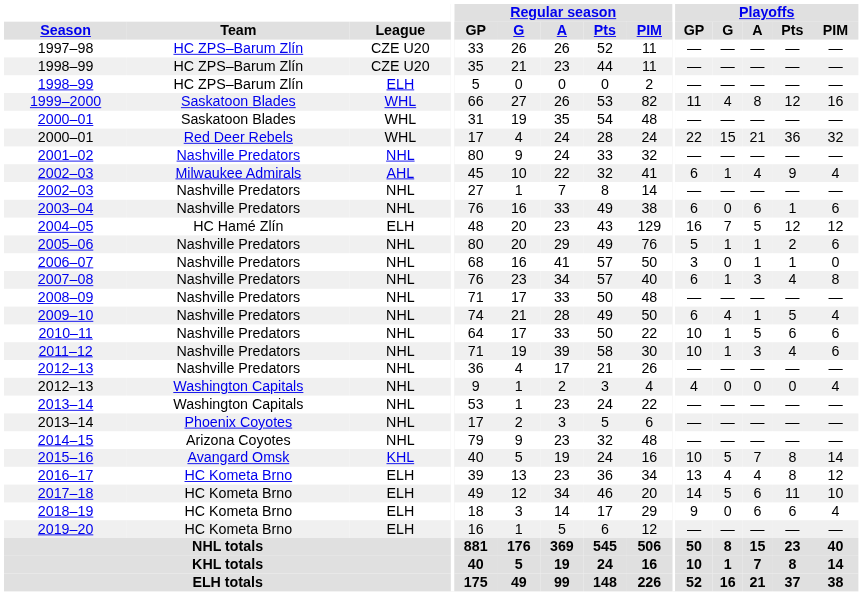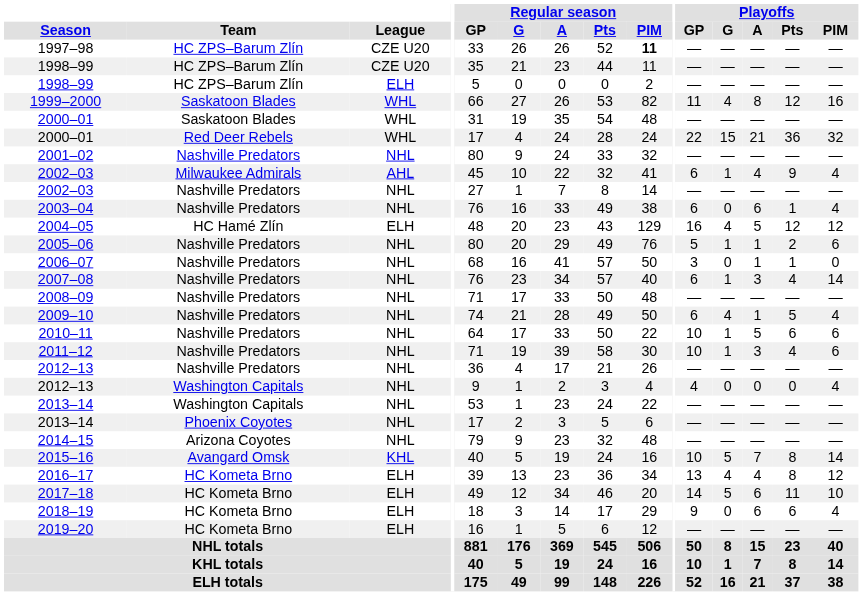 <table border="0" cellpadding="1" cellspacing="0" style="text-align:center; width:60em">
 <tr bgcolor="#e0e0e0">
 <th colspan="3" bgcolor="#ffffff"></th>
 <th rowspan="100" bgcolor="#ffffff"></th>
 <th colspan="5"><a href='#'>Regular season</a></th>
 <th rowspan="100" bgcolor="#ffffff"></th>
 <th colspan="5"><a href='#'>Playoffs</a></th>
 </tr>
 <tr bgcolor="#e0e0e0">
 <th><a href='#'>Season</a></th>
 <th>Team</th>
 <th>League</th>
 <th>GP</th>
 <th><a href='#'>G</a></th>
 <th><a href='#'>A</a></th>
 <th><a href='#'>Pts</a></th>
 <th><a href='#'>PIM</a></th>
 <th>GP</th>
 <th>G</th>
 <th>A</th>
 <th>Pts</th>
 <th>PIM</th>
 </tr>
 <tr>
 <td>1997–98</td>
 <td><a href='#'>HC ZPS–Barum Zlín</a></td>
 <td>CZE U20</td>
 <td>33</td>
 <td>26</td>
 <td>26</td>
 <td>52</td>
-<td>11</td>
+<td><strong>11</strong></td>
 <td>—</td>
 <td>—</td>
 <td>—</td>
 <td>—</td>
 <td>—</td>
 </tr>
 <tr bgcolor="#f0f0f0">
 <td>1998–99</td>
 <td>HC ZPS–Barum Zlín</td>
 <td>CZE U20</td>
 <td>35</td>
 <td>21</td>
 <td>23</td>
 <td>44</td>
 <td>11</td>
 <td>—</td>
 <td>—</td>
 <td>—</td>
 <td>—</td>
 <td>—</td>
 </tr>
 <tr>
 <td><a href='#'>1998–99</a></td>
 <td>HC ZPS–Barum Zlín</td>
 <td><a href='#'>ELH</a></td>
 <td>5</td>
 <td>0</td>
 <td>0</td>
 <td>0</td>
 <td>2</td>
 <td>—</td>
 <td>—</td>
 <td>—</td>
 <td>—</td>
 <td>—</td>
 </tr>
 <tr bgcolor="#f0f0f0">
 <td><a href='#'>1999–2000</a></td>
 <td><a href='#'>Saskatoon Blades</a></td>
 <td><a href='#'>WHL</a></td>
 <td>66</td>
 <td>27</td>
 <td>26</td>
 <td>53</td>
 <td>82</td>
 <td>11</td>
 <td>4</td>
 <td>8</td>
 <td>12</td>
 <td>16</td>
 </tr>
 <tr>
 <td><a href='#'>2000–01</a></td>
 <td>Saskatoon Blades</td>
 <td>WHL</td>
 <td>31</td>
 <td>19</td>
 <td>35</td>
 <td>54</td>
 <td>48</td>
 <td>—</td>
 <td>—</td>
 <td>—</td>
 <td>—</td>
 <td>—</td>
 </tr>
 <tr bgcolor="#f0f0f0">
 <td>2000–01</td>
 <td><a href='#'>Red Deer Rebels</a></td>
 <td>WHL</td>
 <td>17</td>
 <td>4</td>
 <td>24</td>
 <td>28</td>
 <td>24</td>
 <td>22</td>
 <td>15</td>
 <td>21</td>
 <td>36</td>
 <td>32</td>
 </tr>
 <tr>
 <td><a href='#'>2001–02</a></td>
 <td><a href='#'>Nashville Predators</a></td>
 <td><a href='#'>NHL</a></td>
 <td>80</td>
 <td>9</td>
 <td>24</td>
 <td>33</td>
 <td>32</td>
 <td>—</td>
 <td>—</td>
 <td>—</td>
 <td>—</td>
 <td>—</td>
 </tr>
 <tr bgcolor="#f0f0f0">
 <td><a href='#'>2002–03</a></td>
 <td><a href='#'>Milwaukee Admirals</a></td>
 <td><a href='#'>AHL</a></td>
 <td>45</td>
 <td>10</td>
 <td>22</td>
 <td>32</td>
 <td>41</td>
 <td>6</td>
 <td>1</td>
 <td>4</td>
 <td>9</td>
 <td>4</td>
 </tr>
 <tr>
 <td><a href='#'>2002–03</a></td>
 <td>Nashville Predators</td>
 <td>NHL</td>
 <td>27</td>
 <td>1</td>
 <td>7</td>
 <td>8</td>
 <td>14</td>
 <td>—</td>
 <td>—</td>
 <td>—</td>
 <td>—</td>
 <td>—</td>
 </tr>
 <tr bgcolor="#f0f0f0">
 <td><a href='#'>2003–04</a></td>
 <td>Nashville Predators</td>
 <td>NHL</td>
 <td>76</td>
 <td>16</td>
 <td>33</td>
 <td>49</td>
 <td>38</td>
 <td>6</td>
 <td>0</td>
 <td>6</td>
 <td>1</td>
-<td>6</td>
+<td>4</td>
 </tr>
 <tr>
 <td><a href='#'>2004–05</a></td>
 <td>HC Hamé Zlín</td>
 <td>ELH</td>
 <td>48</td>
 <td>20</td>
 <td>23</td>
 <td>43</td>
 <td>129</td>
 <td>16</td>
-<td>7</td>
+<td>4</td>
 <td>5</td>
 <td>12</td>
 <td>12</td>
 </tr>
 <tr bgcolor="#f0f0f0">
 <td><a href='#'>2005–06</a></td>
 <td>Nashville Predators</td>
 <td>NHL</td>
 <td>80</td>
 <td>20</td>
 <td>29</td>
 <td>49</td>
 <td>76</td>
 <td>5</td>
 <td>1</td>
 <td>1</td>
 <td>2</td>
 <td>6</td>
 </tr>
 <tr>
 <td><a href='#'>2006–07</a></td>
 <td>Nashville Predators</td>
 <td>NHL</td>
 <td>68</td>
 <td>16</td>
 <td>41</td>
 <td>57</td>
 <td>50</td>
 <td>3</td>
 <td>0</td>
 <td>1</td>
 <td>1</td>
 <td>0</td>
 </tr>
 <tr bgcolor="#f0f0f0">
 <td><a href='#'>2007–08</a></td>
 <td>Nashville Predators</td>
 <td>NHL</td>
 <td>76</td>
 <td>23</td>
 <td>34</td>
 <td>57</td>
 <td>40</td>
 <td>6</td>
 <td>1</td>
 <td>3</td>
 <td>4</td>
-<td>8</td>
+<td>14</td>
 </tr>
 <tr>
 <td><a href='#'>2008–09</a></td>
 <td>Nashville Predators</td>
 <td>NHL</td>
 <td>71</td>
 <td>17</td>
 <td>33</td>
 <td>50</td>
 <td>48</td>
 <td>—</td>
 <td>—</td>
 <td>—</td>
 <td>—</td>
 <td>—</td>
 </tr>
 <tr bgcolor="#f0f0f0">
 <td><a href='#'>2009–10</a></td>
 <td>Nashville Predators</td>
 <td>NHL</td>
 <td>74</td>
 <td>21</td>
 <td>28</td>
 <td>49</td>
 <td>50</td>
 <td>6</td>
 <td>4</td>
 <td>1</td>
 <td>5</td>
 <td>4</td>
 </tr>
 <tr>
 <td><a href='#'>2010–11</a></td>
 <td>Nashville Predators</td>
 <td>NHL</td>
 <td>64</td>
 <td>17</td>
 <td>33</td>
 <td>50</td>
 <td>22</td>
 <td>10</td>
 <td>1</td>
 <td>5</td>
 <td>6</td>
 <td>6</td>
 </tr>
 <tr bgcolor="#f0f0f0">
 <td><a href='#'>2011–12</a></td>
 <td>Nashville Predators</td>
 <td>NHL</td>
 <td>71</td>
 <td>19</td>
 <td>39</td>
 <td>58</td>
 <td>30</td>
 <td>10</td>
 <td>1</td>
 <td>3</td>
 <td>4</td>
 <td>6</td>
 </tr>
 <tr>
 <td><a href='#'>2012–13</a></td>
 <td>Nashville Predators</td>
 <td>NHL</td>
 <td>36</td>
 <td>4</td>
 <td>17</td>
 <td>21</td>
 <td>26</td>
 <td>—</td>
 <td>—</td>
 <td>—</td>
 <td>—</td>
 <td>—</td>
 </tr>
 <tr bgcolor="#f0f0f0">
 <td>2012–13</td>
 <td><a href='#'>Washington Capitals</a></td>
 <td>NHL</td>
 <td>9</td>
 <td>1</td>
 <td>2</td>
 <td>3</td>
 <td>4</td>
 <td>4</td>
 <td>0</td>
 <td>0</td>
 <td>0</td>
 <td>4</td>
 </tr>
 <tr>
 <td><a href='#'>2013–14</a></td>
 <td>Washington Capitals</td>
 <td>NHL</td>
 <td>53</td>
 <td>1</td>
 <td>23</td>
 <td>24</td>
 <td>22</td>
 <td>—</td>
 <td>—</td>
 <td>—</td>
 <td>—</td>
 <td>—</td>
 </tr>
 <tr bgcolor=f0f0f0>
 <td>2013–14</td>
 <td><a href='#'>Phoenix Coyotes</a></td>
 <td>NHL</td>
 <td>17</td>
 <td>2</td>
 <td>3</td>
 <td>5</td>
 <td>6</td>
 <td>—</td>
 <td>—</td>
 <td>—</td>
 <td>—</td>
 <td>—</td>
 </tr>
 <tr>
 <td><a href='#'>2014–15</a></td>
 <td>Arizona Coyotes</td>
 <td>NHL</td>
 <td>79</td>
 <td>9</td>
 <td>23</td>
 <td>32</td>
 <td>48</td>
 <td>—</td>
 <td>—</td>
 <td>—</td>
 <td>—</td>
 <td>—</td>
 </tr>
 <tr bgcolor=f0f0f0>
 <td><a href='#'>2015–16</a></td>
 <td><a href='#'>Avangard Omsk</a></td>
 <td><a href='#'>KHL</a></td>
 <td>40</td>
 <td>5</td>
 <td>19</td>
 <td>24</td>
 <td>16</td>
 <td>10</td>
 <td>5</td>
 <td>7</td>
 <td>8</td>
 <td>14</td>
 </tr>
 <tr>
 <td><a href='#'>2016–17</a></td>
 <td><a href='#'>HC Kometa Brno</a></td>
 <td>ELH</td>
 <td>39</td>
 <td>13</td>
 <td>23</td>
 <td>36</td>
 <td>34</td>
 <td>13</td>
 <td>4</td>
 <td>4</td>
 <td>8</td>
 <td>12</td>
 </tr>
 <tr bgcolor=f0f0f0>
 <td><a href='#'>2017–18</a></td>
 <td>HC Kometa Brno</td>
 <td>ELH</td>
 <td>49</td>
 <td>12</td>
 <td>34</td>
 <td>46</td>
 <td>20</td>
 <td>14</td>
 <td>5</td>
 <td>6</td>
 <td>11</td>
 <td>10</td>
 </tr>
 <tr>
 <td><a href='#'>2018–19</a></td>
 <td>HC Kometa Brno</td>
 <td>ELH</td>
 <td>18</td>
 <td>3</td>
 <td>14</td>
 <td>17</td>
 <td>29</td>
 <td>9</td>
 <td>0</td>
 <td>6</td>
 <td>6</td>
 <td>4</td>
 </tr>
 <tr bgcolor=f0f0f0>
 <td><a href='#'>2019–20</a></td>
 <td>HC Kometa Brno</td>
 <td>ELH</td>
 <td>16</td>
 <td>1</td>
 <td>5</td>
 <td>6</td>
 <td>12</td>
 <td>—</td>
 <td>—</td>
 <td>—</td>
 <td>—</td>
 <td>—</td>
 </tr>
 <tr bgcolor="#e0e0e0">
 <th colspan="3">NHL totals</th>
 <th>881</th>
 <th>176</th>
 <th>369</th>
 <th>545</th>
 <th>506</th>
 <th>50</th>
 <th>8</th>
 <th>15</th>
 <th>23</th>
 <th>40</th>
 </tr>
 <tr bgcolor="#e0e0e0">
 <th colspan="3">KHL totals</th>
 <th>40</th>
 <th>5</th>
 <th>19</th>
 <th>24</th>
 <th>16</th>
 <th>10</th>
 <th>1</th>
 <th>7</th>
 <th>8</th>
 <th>14</th>
 </tr>
 <tr bgcolor="#e0e0e0">
 <th colspan="3">ELH totals</th>
 <th>175</th>
 <th>49</th>
 <th>99</th>
 <th>148</th>
 <th>226</th>
 <th>52</th>
 <th>16</th>
 <th>21</th>
 <th>37</th>
 <th>38</th>
 </tr>
 </table>
